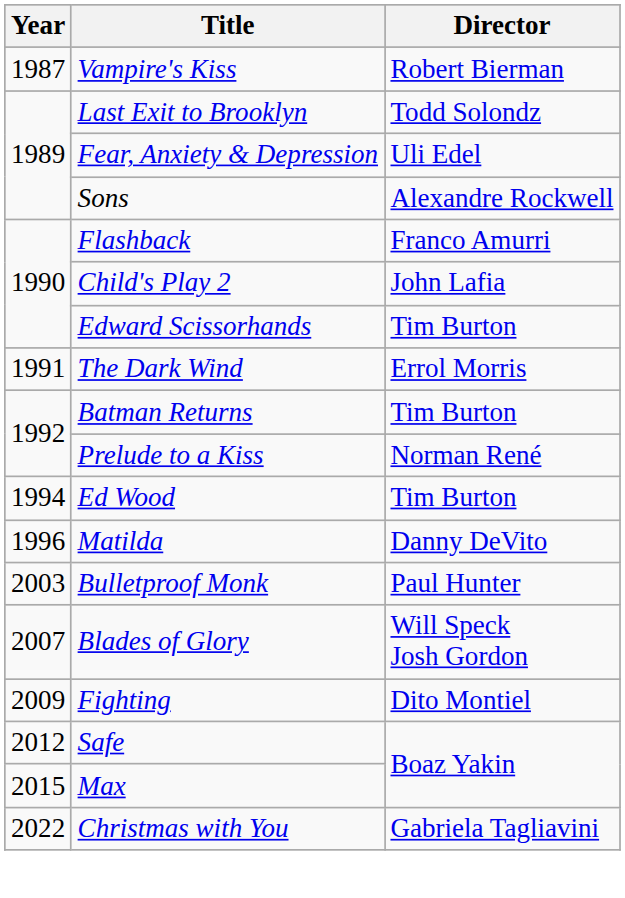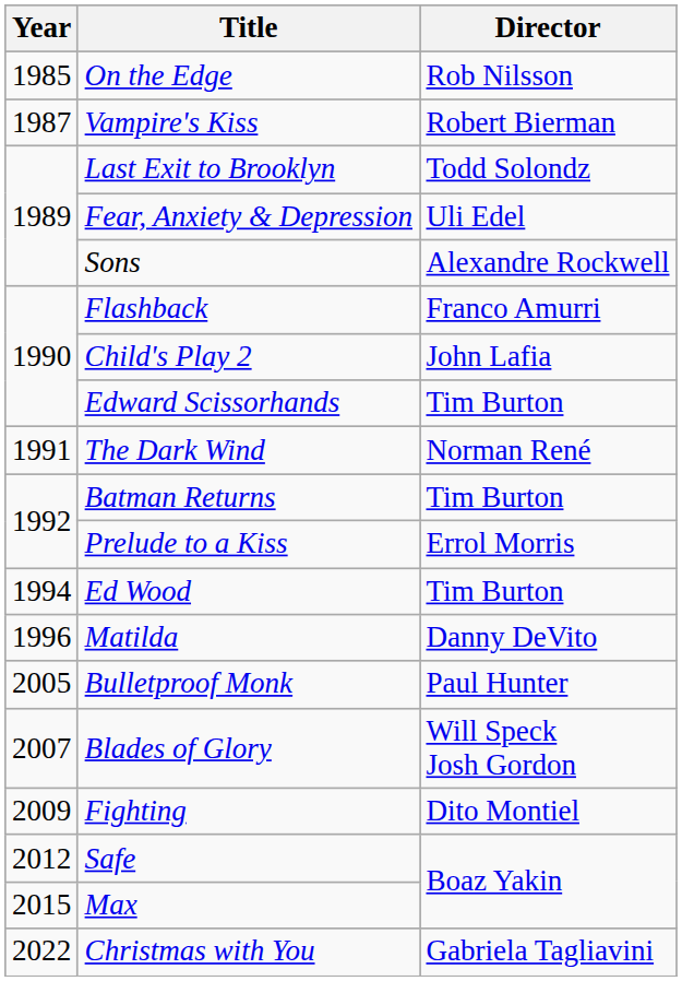 <table class="wikitable">
 <tr>
 <th>Year</th>
 <th>Title</th>
 <th>Director</th>
+</tr>
+<tr>
+<td>1985</td>
+<td><em><a href='#'>On the Edge</a></em></td>
+<td><a href='#'>Rob Nilsson</a></td>
 </tr>
 <tr>
 <td>1987</td>
 <td><em><a href='#'>Vampire's Kiss</a></em></td>
 <td><a href='#'>Robert Bierman</a></td>
 </tr>
 <tr>
 <td rowspan=3>1989</td>
 <td><em><a href='#'>Last Exit to Brooklyn</a></em></td>
 <td><a href='#'>Todd Solondz</a></td>
 </tr>
 <tr>
 <td><em><a href='#'>Fear, Anxiety & Depression</a></em></td>
 <td><a href='#'>Uli Edel</a></td>
 </tr>
 <tr>
 <td><em>Sons</em></td>
 <td><a href='#'>Alexandre Rockwell</a></td>
 </tr>
 <tr>
 <td rowspan=3>1990</td>
 <td><em><a href='#'>Flashback</a></em></td>
 <td><a href='#'>Franco Amurri</a></td>
 </tr>
 <tr>
 <td><em><a href='#'>Child's Play 2</a></em></td>
 <td><a href='#'>John Lafia</a></td>
 </tr>
 <tr>
 <td><em><a href='#'>Edward Scissorhands</a></em></td>
 <td><a href='#'>Tim Burton</a></td>
 </tr>
 <tr>
 <td>1991</td>
 <td><em><a href='#'>The Dark Wind</a></em></td>
-<td><a href='#'>Errol Morris</a></td>
+<td><a href='#'>Norman René</a></td>
 </tr>
 <tr>
 <td rowspan=2>1992</td>
 <td><em><a href='#'>Batman Returns</a></em></td>
 <td><a href='#'>Tim Burton</a></td>
 </tr>
 <tr>
 <td><em><a href='#'>Prelude to a Kiss</a></em></td>
-<td><a href='#'>Norman René</a></td>
+<td><a href='#'>Errol Morris</a></td>
 </tr>
 <tr>
 <td>1994</td>
 <td><em><a href='#'>Ed Wood</a></em></td>
 <td><a href='#'>Tim Burton</a></td>
 </tr>
 <tr>
 <td>1996</td>
 <td><em><a href='#'>Matilda</a></em></td>
 <td><a href='#'>Danny DeVito</a></td>
 </tr>
 <tr>
-<td>2003</td>
+<td>2005</td>
 <td><em><a href='#'>Bulletproof Monk</a></em></td>
 <td><a href='#'>Paul Hunter</a></td>
 </tr>
 <tr>
 <td>2007</td>
 <td><em><a href='#'>Blades of Glory</a></em></td>
 <td><a href='#'>Will Speck<br>Josh Gordon</a></td>
 </tr>
 <tr>
 <td>2009</td>
 <td><em><a href='#'>Fighting</a></em></td>
 <td><a href='#'>Dito Montiel</a></td>
 </tr>
 <tr>
 <td>2012</td>
 <td><em><a href='#'>Safe</a></em></td>
 <td rowspan=2><a href='#'>Boaz Yakin</a></td>
 </tr>
 <tr>
 <td>2015</td>
 <td><em><a href='#'>Max</a></em></td>
 </tr>
 <tr>
 <td>2022</td>
 <td><em><a href='#'>Christmas with You</a></em></td>
 <td><a href='#'>Gabriela Tagliavini</a></td>
 </tr>
 </table>
